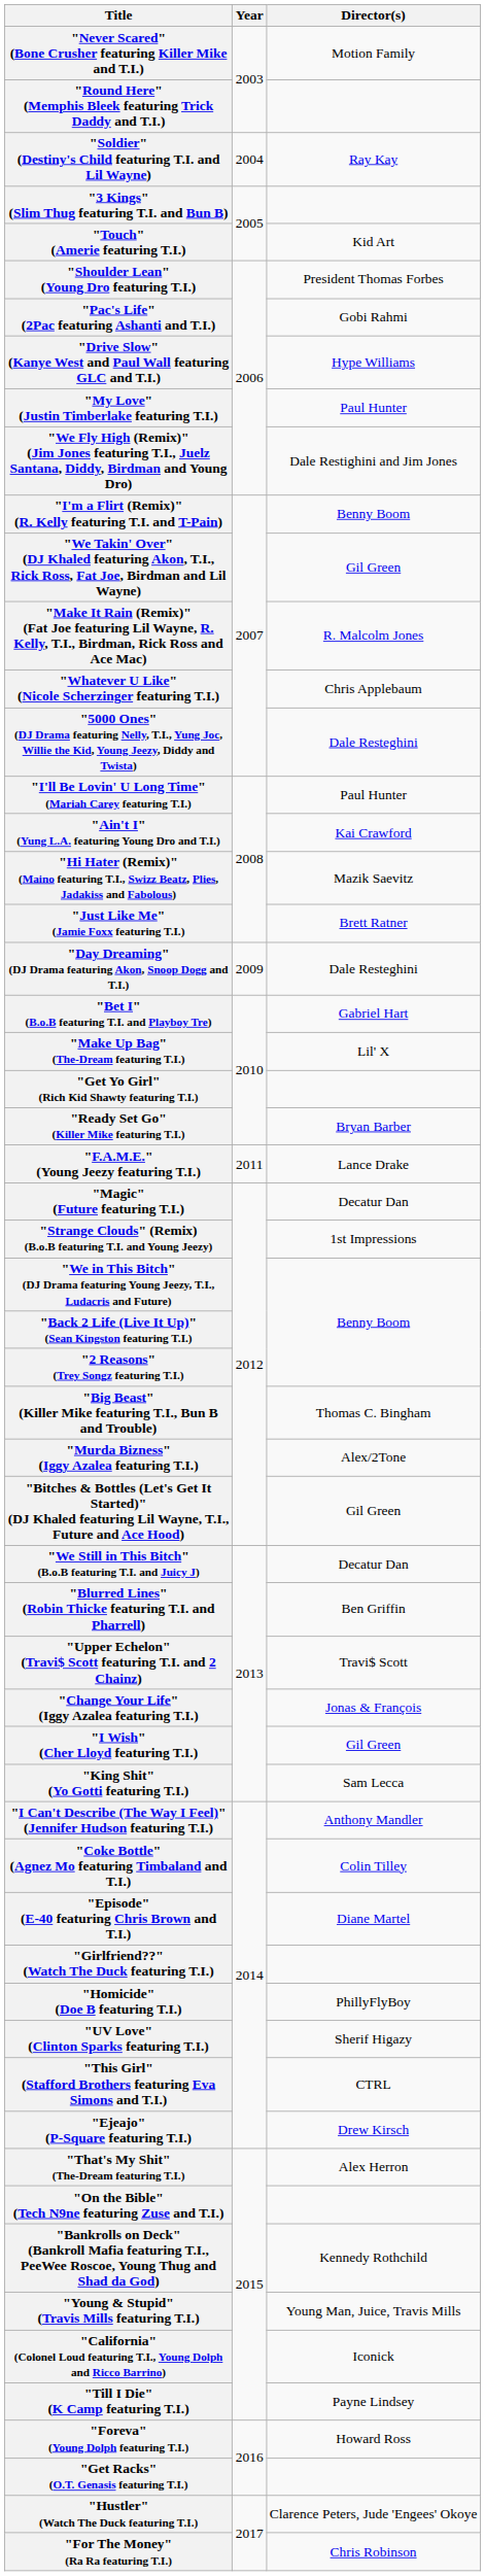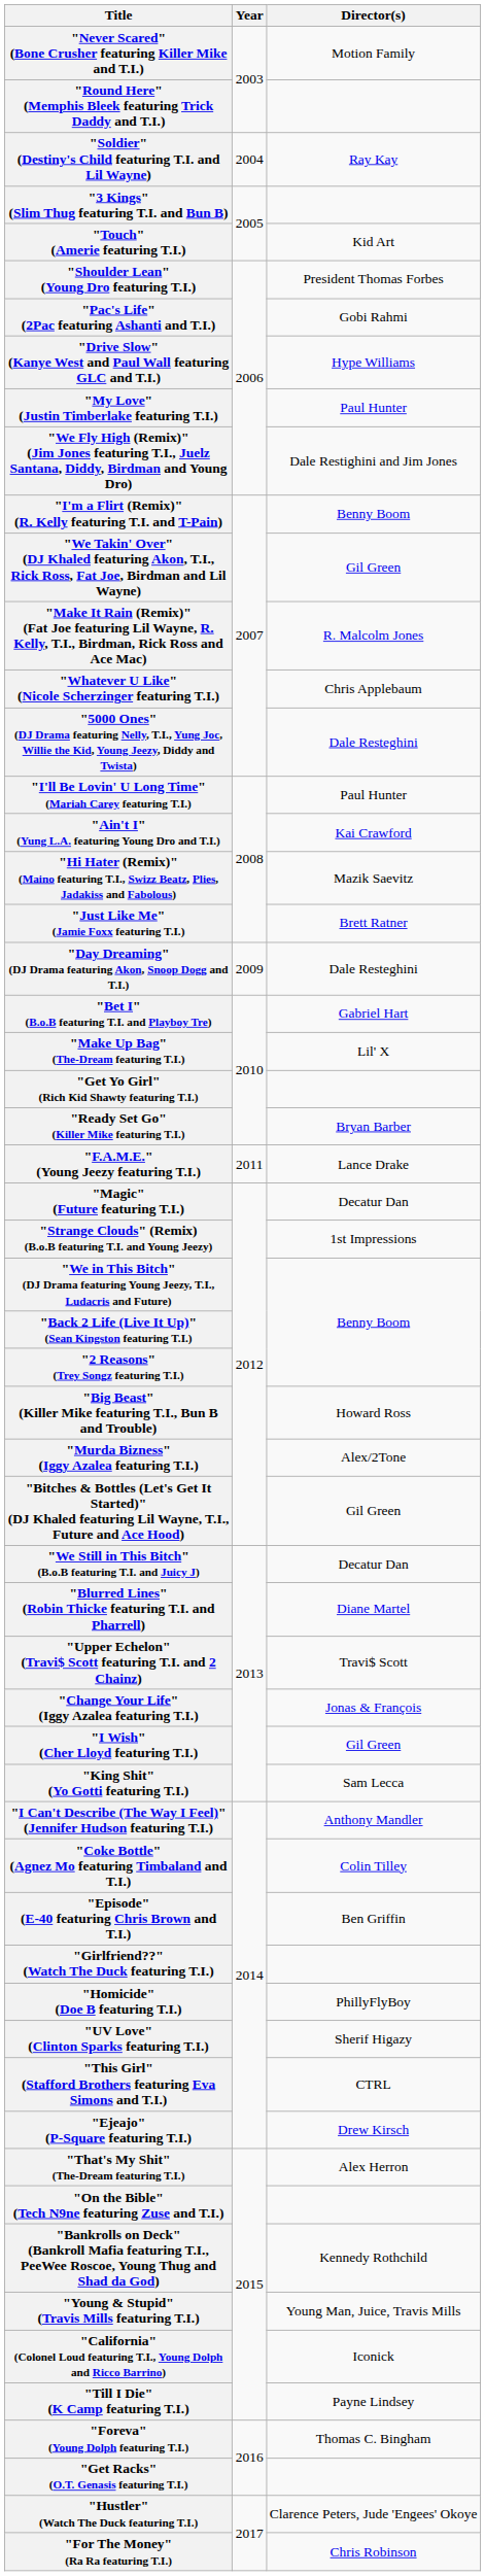 <table class="wikitable plainrowheaders" style="text-align:center;">
 <tr>
 <th scope="col" style="width:16em;">Title</th>
 <th scope="col">Year</th>
 <th scope="col">Director(s)</th>
 </tr>
 <tr>
 <th scope="row">"<a href='#'>Never Scared</a>"<br><span>(<a href='#'>Bone Crusher</a> featuring <a href='#'>Killer Mike</a> and T.I.)</span></th>
 <td rowspan="2">2003</td>
 <td>Motion Family</td>
 </tr>
 <tr>
 <th scope="row">"<a href='#'>Round Here</a>"<br><span>(<a href='#'>Memphis Bleek</a> featuring <a href='#'>Trick Daddy</a> and T.I.)</span></th>
 <td></td>
 </tr>
 <tr>
 <th scope="row">"<a href='#'>Soldier</a>"<br><span>(<a href='#'>Destiny's Child</a> featuring T.I. and <a href='#'>Lil Wayne</a>)</span></th>
 <td rowspan="1">2004</td>
 <td><a href='#'>Ray Kay</a></td>
 </tr>
 <tr>
 <th scope="row">"<a href='#'>3 Kings</a>"<br><span>(<a href='#'>Slim Thug</a> featuring T.I. and <a href='#'>Bun B</a>)</span></th>
 <td rowspan="2">2005</td>
 <td></td>
 </tr>
 <tr>
 <th scope="row">"<a href='#'>Touch</a>"<br><span>(<a href='#'>Amerie</a> featuring T.I.)</span></th>
 <td>Kid Art</td>
 </tr>
 <tr>
 <th scope="row">"<a href='#'>Shoulder Lean</a>"<br><span>(<a href='#'>Young Dro</a> featuring T.I.)</span></th>
 <td rowspan="5">2006</td>
 <td>President Thomas Forbes</td>
 </tr>
 <tr>
 <th scope="row">"<a href='#'>Pac's Life</a>"<br><span>(<a href='#'>2Pac</a> featuring <a href='#'>Ashanti</a> and T.I.)</span></th>
 <td>Gobi Rahmi</td>
 </tr>
 <tr>
 <th scope="row">"<a href='#'>Drive Slow</a>"<br><span>(<a href='#'>Kanye West</a> and <a href='#'>Paul Wall</a> featuring <a href='#'>GLC</a> and T.I.)</span></th>
 <td><a href='#'>Hype Williams</a></td>
 </tr>
 <tr>
 <th scope="row">"<a href='#'>My Love</a>"<br><span>(<a href='#'>Justin Timberlake</a> featuring T.I.)</span></th>
 <td><a href='#'>Paul Hunter</a></td>
 </tr>
 <tr>
 <th scope="row">"<a href='#'>We Fly High</a> (Remix)"<br><span>(<a href='#'>Jim Jones</a> featuring T.I., <a href='#'>Juelz Santana</a>, <a href='#'>Diddy</a>, <a href='#'>Birdman</a> and Young Dro)</span></th>
 <td>Dale Restighini and Jim Jones</td>
 </tr>
 <tr>
 <th scope="row">"<a href='#'>I'm a Flirt</a> (Remix)"<br><span>(<a href='#'>R. Kelly</a> featuring T.I. and <a href='#'>T-Pain</a>)</span></th>
 <td rowspan="5">2007</td>
 <td rowspan="1"><a href='#'>Benny Boom</a></td>
 </tr>
 <tr>
 <th scope="row">"<a href='#'>We Takin' Over</a>"<br><span>(<a href='#'>DJ Khaled</a> featuring <a href='#'>Akon</a>, T.I., <a href='#'>Rick Ross</a>, <a href='#'>Fat Joe</a>, Birdman and Lil Wayne)</span></th>
 <td rowspan="1"><a href='#'>Gil Green</a></td>
 </tr>
 <tr>
 <th scope="row">"<a href='#'>Make It Rain</a> (Remix)"<br><span>(Fat Joe featuring Lil Wayne, <a href='#'>R. Kelly</a>, T.I., Birdman, Rick Ross and Ace Mac)</span></th>
 <td rowspan="1"><a href='#'>R. Malcolm Jones</a></td>
 </tr>
 <tr>
 <th scope="row">"<a href='#'>Whatever U Like</a>"<br><span>(<a href='#'>Nicole Scherzinger</a> featuring T.I.)</span></th>
 <td>Chris Applebaum</td>
 </tr>
 <tr>
 <th scope="row">"<a href='#'>5000 Ones</a>"<br><small>(<a href='#'>DJ Drama</a> featuring <a href='#'>Nelly</a>, T.I., <a href='#'>Yung Joc</a>, <a href='#'>Willie the Kid</a>, <a href='#'>Young Jeezy</a>, Diddy and <a href='#'>Twista</a>)</small></th>
 <td><a href='#'>Dale Resteghini</a></td>
 </tr>
 <tr>
 <th scope="row">"<a href='#'>I'll Be Lovin' U Long Time</a>"<br><small>(<a href='#'>Mariah Carey</a> featuring T.I.)</small></th>
 <td rowspan="4">2008</td>
 <td>Paul Hunter</td>
 </tr>
 <tr>
 <th scope="row">"<a href='#'>Ain't I</a>"<br><small>(<a href='#'>Yung L.A.</a> featuring Young Dro and T.I.)</small></th>
 <td><a href='#'>Kai Crawford</a></td>
 </tr>
 <tr>
 <th scope="row">"<a href='#'>Hi Hater</a> (Remix)"<br><small>(<a href='#'>Maino</a> featuring T.I., <a href='#'>Swizz Beatz</a>, <a href='#'>Plies</a>, <a href='#'>Jadakiss</a> and <a href='#'>Fabolous</a>)</small></th>
 <td>Mazik Saevitz</td>
 </tr>
 <tr>
 <th scope="row">"<a href='#'>Just Like Me</a>"<br><small>(<a href='#'>Jamie Foxx</a> featuring T.I.)</small></th>
 <td><a href='#'>Brett Ratner</a></td>
 </tr>
 <tr>
 <th scope="row">"<a href='#'>Day Dreaming</a>"<br><small>(DJ Drama featuring <a href='#'>Akon</a>, <a href='#'>Snoop Dogg</a> and T.I.)</small></th>
 <td>2009</td>
 <td>Dale Resteghini</td>
 </tr>
 <tr>
 <th scope="row">"<a href='#'>Bet I</a>"<br><small>(<a href='#'>B.o.B</a> featuring T.I. and <a href='#'>Playboy Tre</a>)</small></th>
 <td rowspan="4">2010</td>
 <td><a href='#'>Gabriel Hart</a></td>
 </tr>
 <tr>
 <th scope="row">"<a href='#'>Make Up Bag</a>"<br><small>(<a href='#'>The-Dream</a> featuring T.I.)</small></th>
 <td>Lil' X</td>
 </tr>
 <tr>
 <th scope="row">"Get Yo Girl"<br><small>(Rich Kid Shawty featuring T.I.)</small></th>
 <td></td>
 </tr>
 <tr>
 <th scope="row">"Ready Set Go"<br><small>(<a href='#'>Killer Mike</a> featuring T.I.)</small></th>
 <td><a href='#'>Bryan Barber</a></td>
 </tr>
 <tr>
 <th scope="row">"<a href='#'>F.A.M.E.</a>"<br><span>(Young Jeezy featuring T.I.)</span></th>
 <td>2011</td>
 <td>Lance Drake</td>
 </tr>
 <tr>
 <th scope="row">"Magic"<br><span>(<a href='#'>Future</a> featuring T.I.)</span></th>
 <td rowspan="8">2012</td>
 <td>Decatur Dan</td>
 </tr>
 <tr>
 <th scope="row">"<a href='#'>Strange Clouds</a>" (Remix)<br><small>(B.o.B featuring T.I. and Young Jeezy)</small></th>
 <td>1st Impressions</td>
 </tr>
 <tr>
 <th scope="row">"<a href='#'>We in This Bitch</a>"<br><small>(DJ Drama featuring Young Jeezy, T.I., <a href='#'>Ludacris</a> and Future)</small></th>
 <td rowspan="3"><a href='#'>Benny Boom</a></td>
 </tr>
 <tr>
 <th scope="row">"<a href='#'>Back 2 Life (Live It Up)</a>"<br><small>(<a href='#'>Sean Kingston</a> featuring T.I.)</small></th>
 </tr>
 <tr>
 <th scope="row">"<a href='#'>2 Reasons</a>"<br><small>(<a href='#'>Trey Songz</a> featuring T.I.)</small></th>
 </tr>
 <tr>
 <th scope="row">"<a href='#'>Big Beast</a>"<br><span>(Killer Mike featuring T.I., Bun B and Trouble)</span></th>
-<td>Thomas C. Bingham</td>
+<td>Howard Ross</td>
 </tr>
 <tr>
 <th scope="row">"<a href='#'>Murda Bizness</a>"<br><span>(<a href='#'>Iggy Azalea</a> featuring T.I.)</span></th>
 <td>Alex/2Tone</td>
 </tr>
 <tr>
 <th scope="row">"Bitches & Bottles (Let's Get It Started)"<br><span>(DJ Khaled featuring Lil Wayne, T.I., Future and <a href='#'>Ace Hood</a>)</span></th>
 <td>Gil Green</td>
 </tr>
 <tr>
 <th scope="row">"<a href='#'>We Still in This Bitch</a>"<br><small>(B.o.B featuring T.I. and <a href='#'>Juicy J</a>)</small></th>
 <td rowspan="6">2013</td>
 <td>Decatur Dan</td>
 </tr>
 <tr>
 <th scope="row">"<a href='#'>Blurred Lines</a>"<br><span>(<a href='#'>Robin Thicke</a> featuring T.I. and <a href='#'>Pharrell</a>)</span></th>
-<td>Ben Griffin</td>
+<td><a href='#'>Diane Martel</a></td>
 </tr>
 <tr>
 <th scope="row">"Upper Echelon"<br><span>(<a href='#'>Travi$ Scott</a> featuring T.I. and <a href='#'>2 Chainz</a>)</span></th>
 <td>Travi$ Scott</td>
 </tr>
 <tr>
 <th scope="row">"<a href='#'>Change Your Life</a>"<br><span>(Iggy Azalea featuring T.I.)</span></th>
 <td><a href='#'>Jonas & François</a></td>
 </tr>
 <tr>
 <th scope="row">"<a href='#'>I Wish</a>"<br><span>(<a href='#'>Cher Lloyd</a> featuring T.I.)</span></th>
 <td><a href='#'>Gil Green</a></td>
 </tr>
 <tr>
 <th scope="row">"King Shit"<br><span>(<a href='#'>Yo Gotti</a> featuring T.I.)</span></th>
 <td>Sam Lecca</td>
 </tr>
 <tr>
 <th scope="row">"<a href='#'>I Can't Describe (The Way I Feel)</a>"<br><span>(<a href='#'>Jennifer Hudson</a> featuring T.I.)</span></th>
 <td rowspan="8">2014</td>
 <td><a href='#'>Anthony Mandler</a></td>
 </tr>
 <tr>
 <th scope="row">"<a href='#'>Coke Bottle</a>"<br><span>(<a href='#'>Agnez Mo</a> featuring <a href='#'>Timbaland</a> and T.I.)</span></th>
 <td><a href='#'>Colin Tilley</a></td>
 </tr>
 <tr>
 <th scope="row">"Episode"<br><span>(<a href='#'>E-40</a> featuring <a href='#'>Chris Brown</a> and T.I.)</span></th>
-<td><a href='#'>Diane Martel</a></td>
+<td>Ben Griffin</td>
 </tr>
 <tr>
 <th scope="row">"Girlfriend??"<br><span>(<a href='#'>Watch The Duck</a> featuring T.I.)</span></th>
 <td></td>
 </tr>
 <tr>
 <th scope="row">"Homicide"<br><span>(<a href='#'>Doe B</a> featuring T.I.)</span></th>
 <td>PhillyFlyBoy</td>
 </tr>
 <tr>
 <th scope="row">"UV Love"<br><span>(<a href='#'>Clinton Sparks</a> featuring T.I.)</span></th>
 <td>Sherif Higazy</td>
 </tr>
 <tr>
 <th scope="row">"This Girl"<br><span>(<a href='#'>Stafford Brothers</a> featuring <a href='#'>Eva Simons</a> and T.I.)</span></th>
 <td>CTRL</td>
 </tr>
 <tr>
 <th scope="row">"Ejeajo"<br><span>(<a href='#'>P-Square</a> featuring T.I.)</span></th>
 <td><a href='#'>Drew Kirsch</a></td>
 </tr>
 <tr>
 <th scope="row">"That's My Shit"<br><small>(The-Dream featuring T.I.)</small></th>
 <td rowspan="6">2015</td>
 <td>Alex Herron</td>
 </tr>
 <tr>
 <th scope="row">"On the Bible"<br><span>(<a href='#'>Tech N9ne</a> featuring <a href='#'>Zuse</a> and T.I.)</span></th>
 <td></td>
 </tr>
 <tr>
 <th scope="row">"Bankrolls on Deck"<br><span>(Bankroll Mafia featuring T.I., PeeWee Roscoe, Young Thug and <a href='#'>Shad da God</a>)</span></th>
 <td>Kennedy Rothchild</td>
 </tr>
 <tr>
 <th scope="row">"Young & Stupid"<br><span>(<a href='#'>Travis Mills</a> featuring T.I.)</span></th>
 <td>Young Man, Juice, Travis Mills</td>
 </tr>
 <tr>
 <th scope="row">"California"<br><small>(Colonel Loud featuring T.I., <a href='#'>Young Dolph</a> and <a href='#'>Ricco Barrino</a>)</small></th>
 <td>Iconick</td>
 </tr>
 <tr>
 <th scope="row">"Till I Die"<br><span>(<a href='#'>K Camp</a> featuring T.I.)</span></th>
 <td>Payne Lindsey</td>
 </tr>
 <tr>
 <th scope="row">"Foreva"<br><small>(<a href='#'>Young Dolph</a> featuring T.I.)</small></th>
 <td rowspan="2">2016</td>
-<td>Howard Ross</td>
+<td>Thomas C. Bingham</td>
 </tr>
 <tr>
 <th scope="row">"Get Racks"<br><small>(<a href='#'>O.T. Genasis</a> featuring T.I.)</small></th>
 <td></td>
 </tr>
 <tr>
 <th scope="row">"Hustler"<br><small>(Watch The Duck featuring T.I.)</small></th>
 <td rowspan="2">2017</td>
 <td>Clarence Peters, Jude 'Engees' Okoye</td>
 </tr>
 <tr>
 <th scope="row">"For The Money" <br><small>(Ra Ra featuring T.I.)</small></th>
 <td><a href='#'>Chris Robinson</a></td>
 </tr>
 </table>
